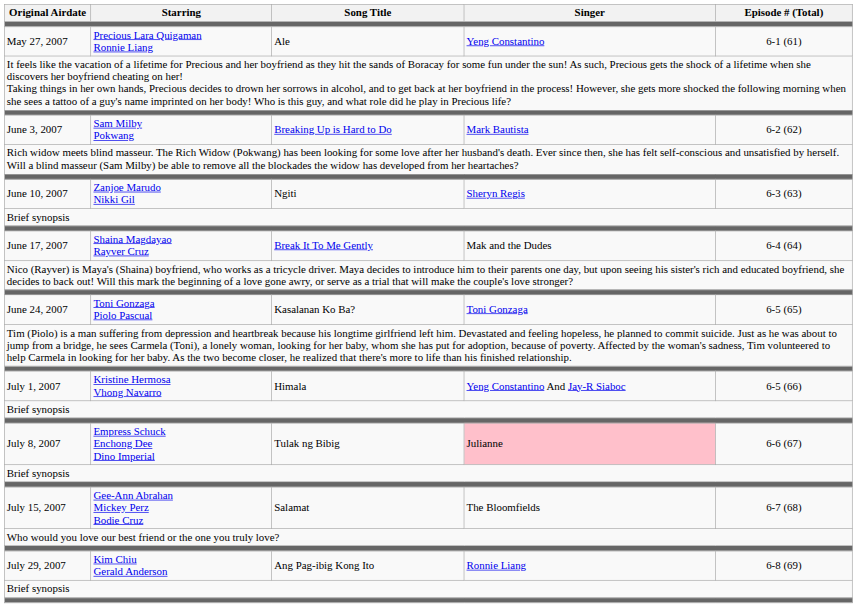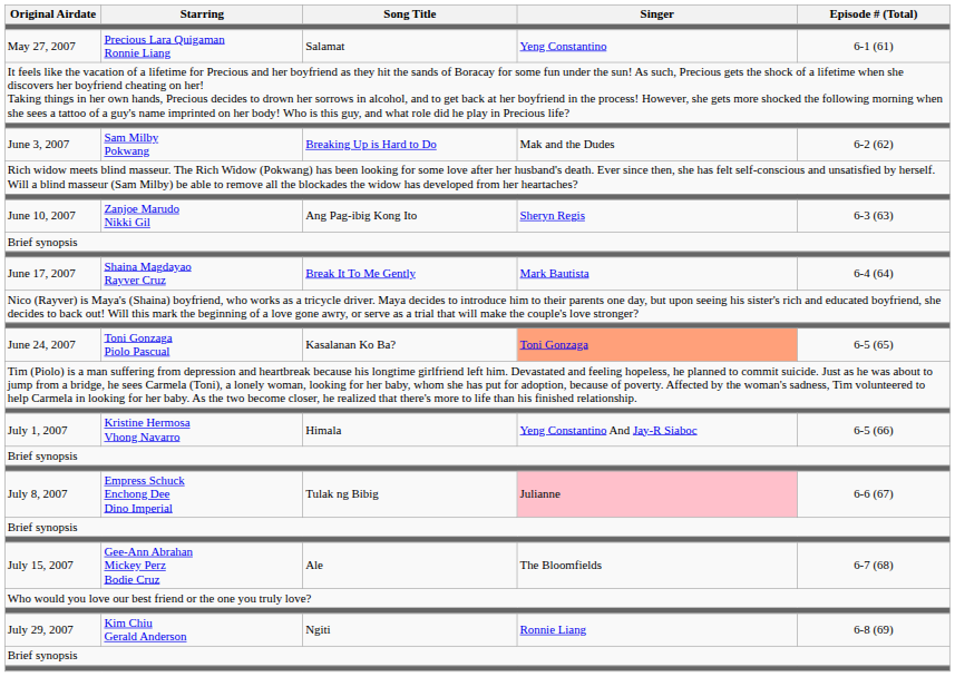 <table class="wikitable">
 <tr>
 <th width=120px>Original Airdate</th>
 <th>Starring</th>
 <th>Song Title</th>
 <th>Singer</th>
 <th>Episode # (Total)</th>
 </tr>
 <tr bgcolor="#666">
 <td colspan="6"></td>
 </tr>
 <tr>
 <td>May 27, 2007</td>
 <td><a href='#'>Precious Lara Quigaman</a><br><a href='#'>Ronnie Liang</a></td>
-<td>Ale</td>
+<td>Salamat</td>
 <td><a href='#'>Yeng Constantino</a></td>
 <td align="center">6-1 (61)</td>
 </tr>
 <tr>
 <td colspan="5">It feels like the vacation of a lifetime for Precious and her boyfriend as they hit the sands of Boracay for some fun under the sun! As such, Precious gets the shock of a lifetime when she discovers her boyfriend cheating on her!<br>Taking things in her own hands, Precious decides to drown her sorrows in alcohol, and to get back at her boyfriend in the process! However, she gets more shocked the following morning when she sees a tattoo of a guy's name imprinted on her body! Who is this guy, and what role did he play in Precious life?</td>
 </tr>
 <tr bgcolor="#666">
 <td colspan="6"></td>
 </tr>
 <tr>
 <td>June 3, 2007</td>
 <td><a href='#'>Sam Milby</a><br><a href='#'>Pokwang</a></td>
 <td><a href='#'>Breaking Up is Hard to Do</a></td>
-<td><a href='#'>Mark Bautista</a></td>
+<td>Mak and the Dudes</td>
 <td align="center">6-2 (62)</td>
 </tr>
 <tr>
 <td colspan="5">Rich widow meets blind masseur. The Rich Widow (Pokwang) has been looking for some love after her husband's death. Ever since then, she has felt self-conscious and unsatisfied by herself. Will a blind masseur (Sam Milby) be able to remove all the blockades the widow has developed from her heartaches?</td>
 </tr>
 <tr bgcolor="#666">
 <td colspan="6"></td>
 </tr>
 <tr>
 <td>June 10, 2007</td>
 <td><a href='#'>Zanjoe Marudo</a><br><a href='#'>Nikki Gil</a></td>
-<td>Ngiti</td>
+<td>Ang Pag-ibig Kong Ito</td>
 <td><a href='#'>Sheryn Regis</a></td>
 <td align="center">6-3 (63)</td>
 </tr>
 <tr>
 <td colspan="5">Brief synopsis</td>
 </tr>
 <tr bgcolor="#666">
 <td colspan="6"></td>
 </tr>
 <tr>
 <td>June 17, 2007</td>
 <td><a href='#'>Shaina Magdayao</a><br><a href='#'>Rayver Cruz</a></td>
 <td><a href='#'>Break It To Me Gently</a></td>
-<td>Mak and the Dudes</td>
+<td><a href='#'>Mark Bautista</a></td>
 <td align="center">6-4 (64)</td>
 </tr>
 <tr>
 <td colspan="5">Nico (Rayver) is Maya's (Shaina) boyfriend, who works as a tricycle driver. Maya decides to introduce him to their parents one day, but upon seeing his sister's rich and educated boyfriend, she decides to back out! Will this mark the beginning of a love gone awry, or serve as a trial that will make the couple's love stronger?</td>
 </tr>
 <tr bgcolor="#666">
 <td colspan="6"></td>
 </tr>
 <tr>
 <td>June 24, 2007</td>
 <td><a href='#'>Toni Gonzaga</a><br><a href='#'>Piolo Pascual</a></td>
 <td>Kasalanan Ko Ba?</td>
-<td><a href='#'>Toni Gonzaga</a></td>
+<td style="background: lightsalmon;"><a href='#'>Toni Gonzaga</a></td>
 <td align="center">6-5 (65)</td>
 </tr>
 <tr>
 <td colspan="5">Tim (Piolo) is a man suffering from depression and heartbreak because his longtime girlfriend left him. Devastated and feeling hopeless, he planned to commit suicide. Just as he was about to jump from a bridge, he sees Carmela (Toni), a lonely woman, looking for her baby, whom she has put for adoption, because of poverty. Affected by the woman's sadness, Tim volunteered to help Carmela in looking for her baby. As the two become closer, he realized that there's more to life than his finished relationship.</td>
 </tr>
 <tr bgcolor="#666">
 <td colspan="6"></td>
 </tr>
 <tr>
 <td>July 1, 2007</td>
 <td><a href='#'>Kristine Hermosa</a><br><a href='#'>Vhong Navarro</a></td>
 <td>Himala</td>
 <td><a href='#'>Yeng Constantino</a> And <a href='#'>Jay-R Siaboc</a></td>
 <td align="center">6-5 (66)</td>
 </tr>
 <tr>
 <td colspan="5">Brief synopsis</td>
 </tr>
 <tr bgcolor="#666">
 <td colspan="6"></td>
 </tr>
 <tr>
 <td>July 8, 2007</td>
 <td><a href='#'>Empress Schuck</a><br><a href='#'>Enchong Dee</a><br><a href='#'>Dino Imperial</a></td>
 <td>Tulak ng Bibig</td>
 <td style="background: pink;">Julianne</td>
 <td align="center">6-6 (67)</td>
 </tr>
 <tr>
 <td colspan="5">Brief synopsis</td>
 </tr>
 <tr bgcolor="#666">
 <td colspan="6"></td>
 </tr>
 <tr>
 <td>July 15, 2007</td>
 <td><a href='#'>Gee-Ann Abrahan</a><br><a href='#'>Mickey Perz</a><br><a href='#'>Bodie Cruz</a></td>
-<td>Salamat</td>
+<td>Ale</td>
 <td>The Bloomfields</td>
 <td align="center">6-7 (68)</td>
 </tr>
 <tr>
 <td colspan="5">Who would you love our best friend or the one you truly love?</td>
 </tr>
 <tr bgcolor="#666">
 <td colspan="6"></td>
 </tr>
 <tr>
 <td>July 29, 2007</td>
 <td><a href='#'>Kim Chiu</a><br><a href='#'>Gerald Anderson</a></td>
-<td>Ang Pag-ibig Kong Ito</td>
+<td>Ngiti</td>
 <td><a href='#'>Ronnie Liang</a></td>
 <td align="center">6-8 (69)</td>
 </tr>
 <tr>
 <td colspan="5">Brief synopsis</td>
 </tr>
 <tr bgcolor="#666">
 <td colspan="6"></td>
 </tr>
 <tr>
 </tr>
 </table>
